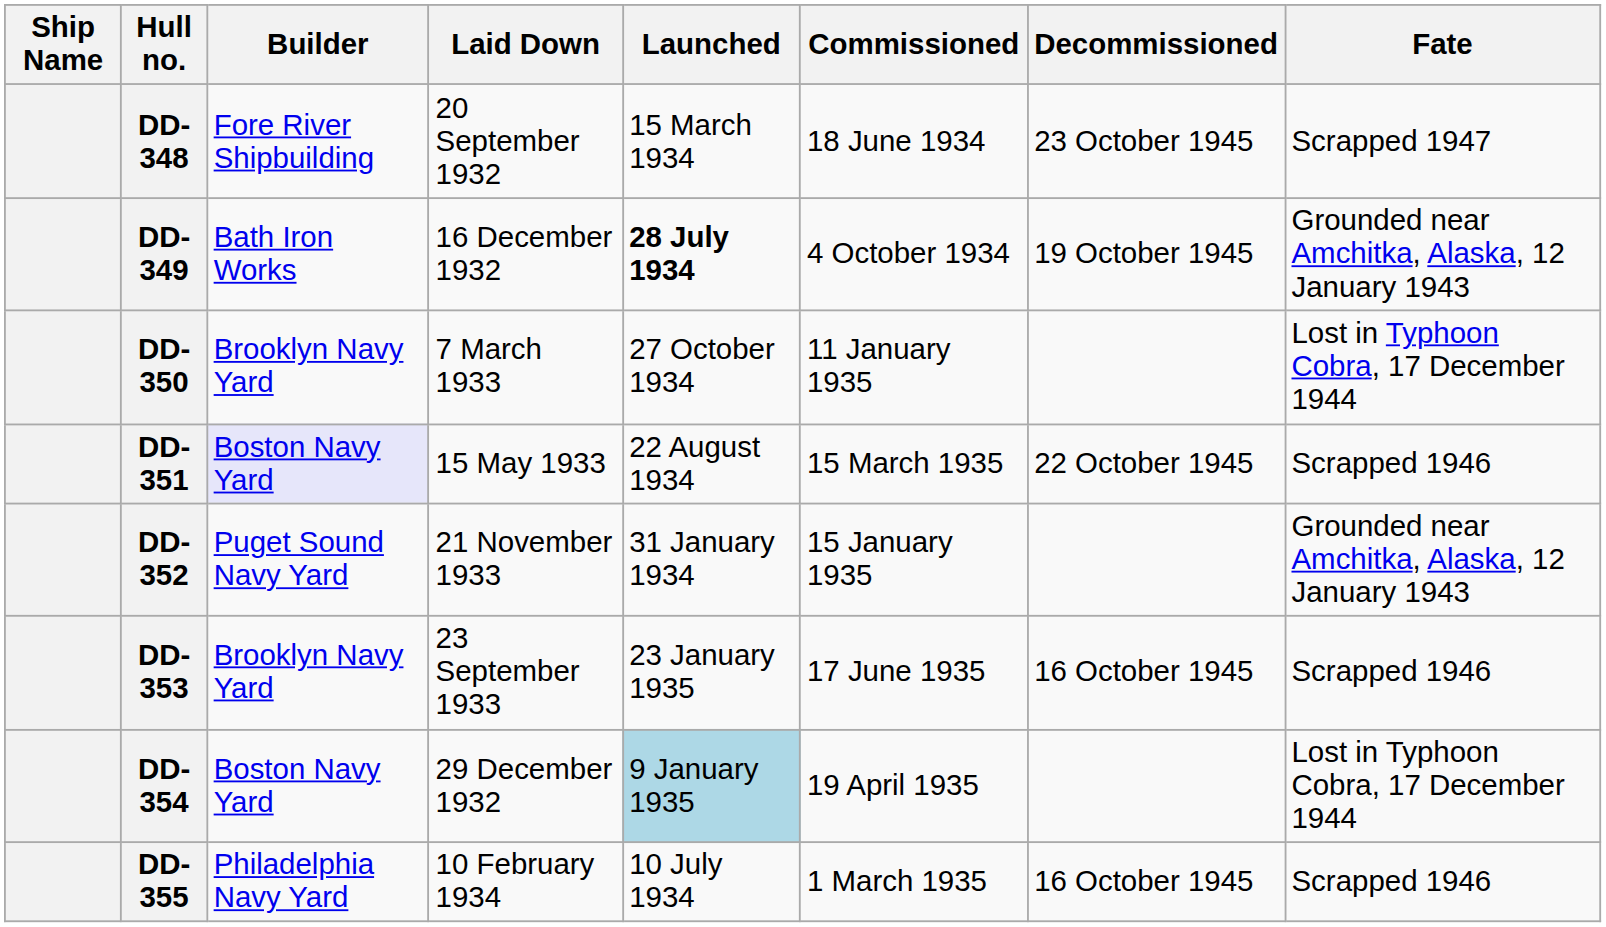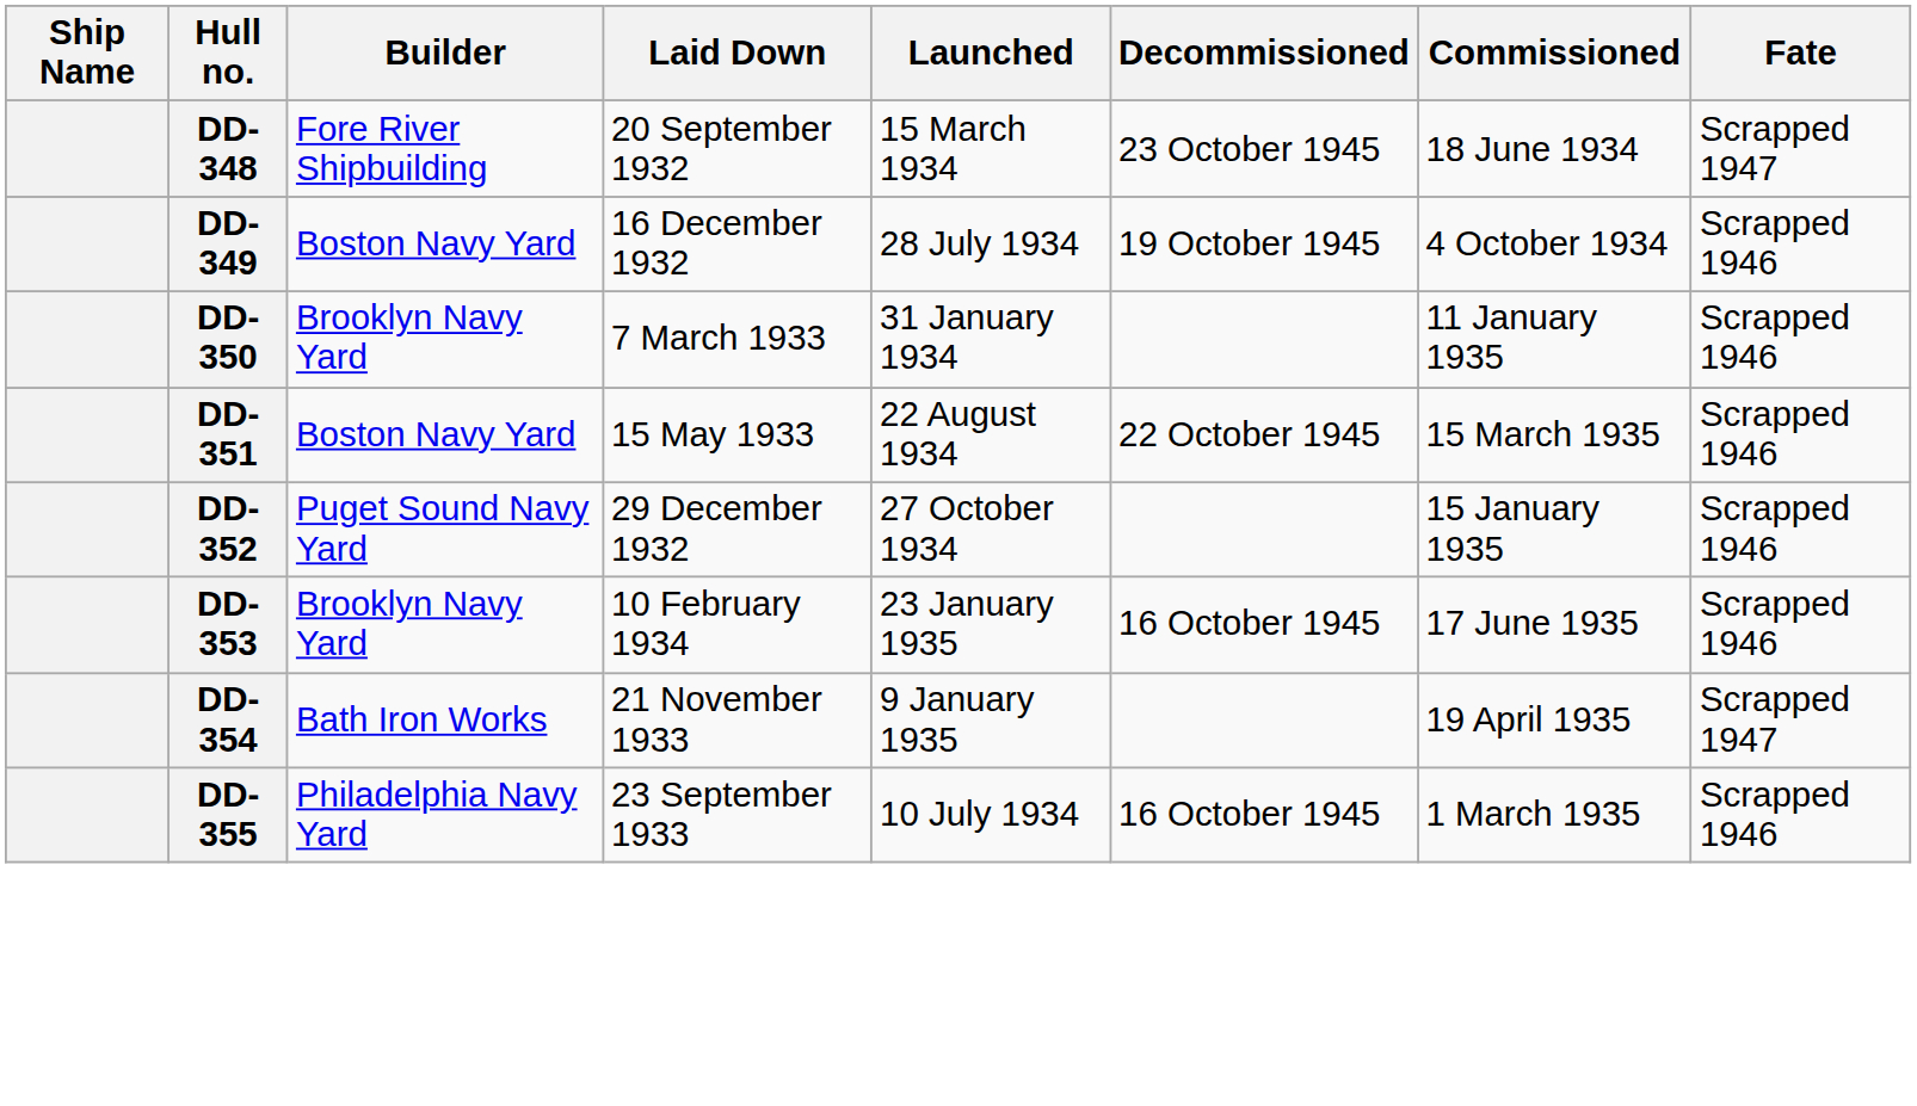 <table class="sortable wikitable plainrowheaders">
 <tr>
 <th scope="col">Ship Name</th>
 <th scope="col">Hull no.</th>
 <th scope="col">Builder</th>
 <th scope="col">Laid Down</th>
 <th scope="col">Launched</th>
+<th scope="col" data-sort-type=date>Decommissioned</th>
 <th scope="col">Commissioned</th>
-<th scope="col" data-sort-type=date>Decommissioned</th>
 <th scope="col" data-sort-type=date>Fate</th>
 </tr>
 <tr>
 <th scope="row"></th>
 <th scope="row">DD-348</th>
 <td><a href='#'>Fore River Shipbuilding</a></td>
 <td>20 September 1932</td>
 <td>15 March 1934</td>
+<td>23 October 1945</td>
 <td>18 June 1934</td>
-<td>23 October 1945</td>
 <td data-sort-value="1947">Scrapped 1947</td>
 </tr>
 <tr>
 <th scope="row"></th>
 <th scope="row">DD-349</th>
-<td><a href='#'>Bath Iron Works</a></td>
+<td><a href='#'>Boston Navy Yard</a></td>
 <td>16 December 1932</td>
-<td><strong>28 July 1934</strong></td>
+<td>28 July 1934</td>
+<td>19 October 1945</td>
 <td>4 October 1934</td>
-<td>19 October 1945</td>
-<td data-sort-value="12 January 1943">Grounded near <a href='#'>Amchitka</a>, <a href='#'>Alaska</a>, 12 January 1943</td>
+<td data-sort-value="1946">Scrapped 1946</td>
 </tr>
 <tr>
 <th scope="row"></th>
 <th scope="row">DD-350</th>
 <td><a href='#'>Brooklyn Navy Yard</a></td>
 <td>7 March 1933</td>
-<td>27 October 1934</td>
+<td>31 January 1934</td>
+<td></td>
 <td>11 January 1935</td>
-<td></td>
-<td data-sort-value="17 December 1944">Lost in <a href='#'>Typhoon Cobra</a>, 17 December 1944</td>
+<td data-sort-value="1946">Scrapped 1946</td>
 </tr>
 <tr>
 <th scope="row"></th>
 <th scope="row">DD-351</th>
-<td style="background: lavender;"><a href='#'>Boston Navy Yard</a></td>
+<td><a href='#'>Boston Navy Yard</a></td>
 <td>15 May 1933</td>
 <td>22 August 1934</td>
+<td>22 October 1945</td>
 <td>15 March 1935</td>
-<td>22 October 1945</td>
 <td data-sort-value="1946">Scrapped 1946</td>
 </tr>
 <tr>
 <th scope="row"></th>
 <th scope="row">DD-352</th>
 <td><a href='#'>Puget Sound Navy Yard</a></td>
-<td>21 November 1933</td>
-<td>31 January 1934</td>
+<td>29 December 1932</td>
+<td>27 October 1934</td>
+<td></td>
 <td>15 January 1935</td>
-<td></td>
-<td data-sort-value="12 January 1943">Grounded near <a href='#'>Amchitka</a>, <a href='#'>Alaska</a>, 12 January 1943</td>
+<td data-sort-value="1946">Scrapped 1946</td>
 </tr>
 <tr>
 <th scope="row"></th>
 <th scope="row">DD-353</th>
 <td><a href='#'>Brooklyn Navy Yard</a></td>
-<td>23 September 1933</td>
+<td>10 February 1934</td>
 <td>23 January 1935</td>
+<td>16 October 1945</td>
 <td>17 June 1935</td>
-<td>16 October 1945</td>
 <td data-sort-value="1946">Scrapped 1946</td>
 </tr>
 <tr>
 <th scope="row"></th>
 <th scope="row">DD-354</th>
-<td><a href='#'>Boston Navy Yard</a></td>
-<td>29 December 1932</td>
-<td style="background: lightblue;">9 January 1935</td>
+<td><a href='#'>Bath Iron Works</a></td>
+<td>21 November 1933</td>
+<td>9 January 1935</td>
+<td></td>
 <td>19 April 1935</td>
-<td></td>
-<td data-sort-value="17 December 1944">Lost in Typhoon Cobra, 17 December 1944</td>
+<td data-sort-value="1947">Scrapped 1947</td>
 </tr>
 <tr>
 <th scope="row"></th>
 <th scope="row">DD-355</th>
 <td><a href='#'>Philadelphia Navy Yard</a></td>
-<td>10 February 1934</td>
+<td>23 September 1933</td>
 <td>10 July 1934</td>
+<td>16 October 1945</td>
 <td>1 March 1935</td>
-<td>16 October 1945</td>
 <td data-sort-value="1946">Scrapped 1946</td>
 </tr>
 </table>
